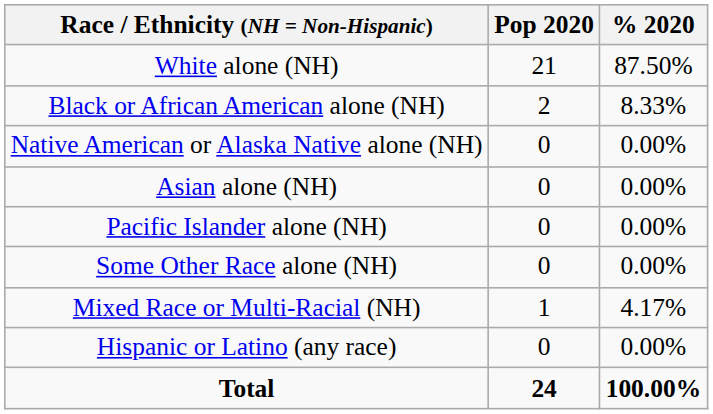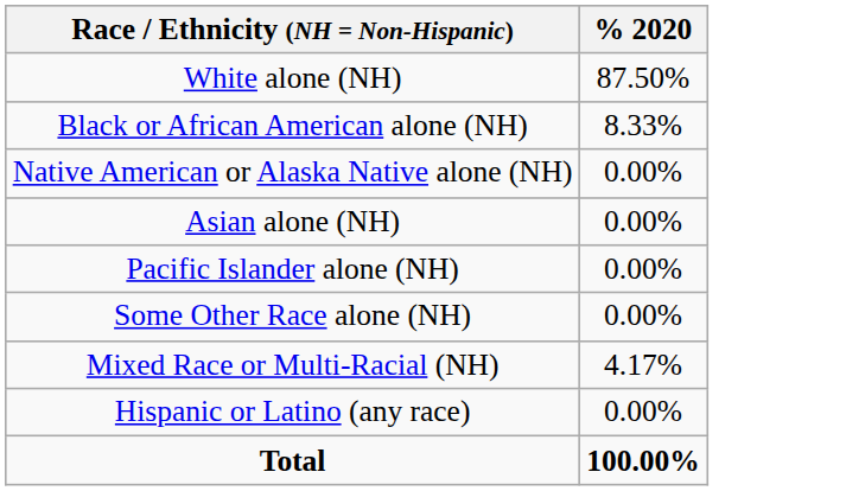 <table class="wikitable" style="text-align:center;">
 <tr>
 <th>Race / Ethnicity <small>(<em>NH = Non-Hispanic</em>)</small></th>
-<th>Pop 2020</th>
 <th>% 2020</th>
 </tr>
 <tr>
 <td><a href='#'>White</a> alone (NH)</td>
-<td>21</td>
 <td>87.50%</td>
 </tr>
 <tr>
 <td><a href='#'>Black or African American</a> alone (NH)</td>
-<td>2</td>
 <td>8.33%</td>
 </tr>
 <tr>
 <td><a href='#'>Native American</a> or <a href='#'>Alaska Native</a> alone (NH)</td>
-<td>0</td>
 <td>0.00%</td>
 </tr>
 <tr>
 <td><a href='#'>Asian</a> alone (NH)</td>
-<td>0</td>
 <td>0.00%</td>
 </tr>
 <tr>
 <td><a href='#'>Pacific Islander</a> alone (NH)</td>
-<td>0</td>
 <td>0.00%</td>
 </tr>
 <tr>
 <td><a href='#'>Some Other Race</a> alone (NH)</td>
-<td>0</td>
 <td>0.00%</td>
 </tr>
 <tr>
 <td><a href='#'>Mixed Race or Multi-Racial</a> (NH)</td>
-<td>1</td>
 <td>4.17%</td>
 </tr>
 <tr>
 <td><a href='#'>Hispanic or Latino</a> (any race)</td>
-<td>0</td>
 <td>0.00%</td>
 </tr>
 <tr>
 <td><strong>Total</strong></td>
-<td><strong>24</strong></td>
 <td><strong>100.00%</strong></td>
 </tr>
 </table>
